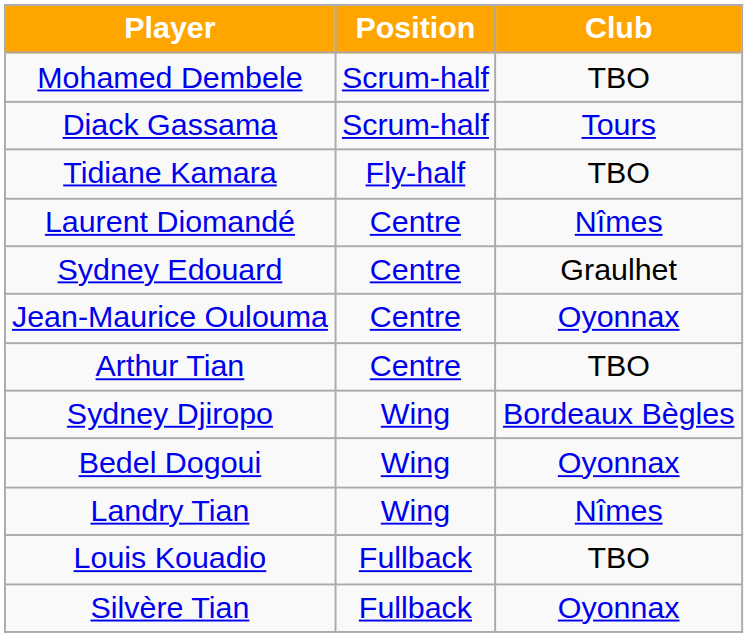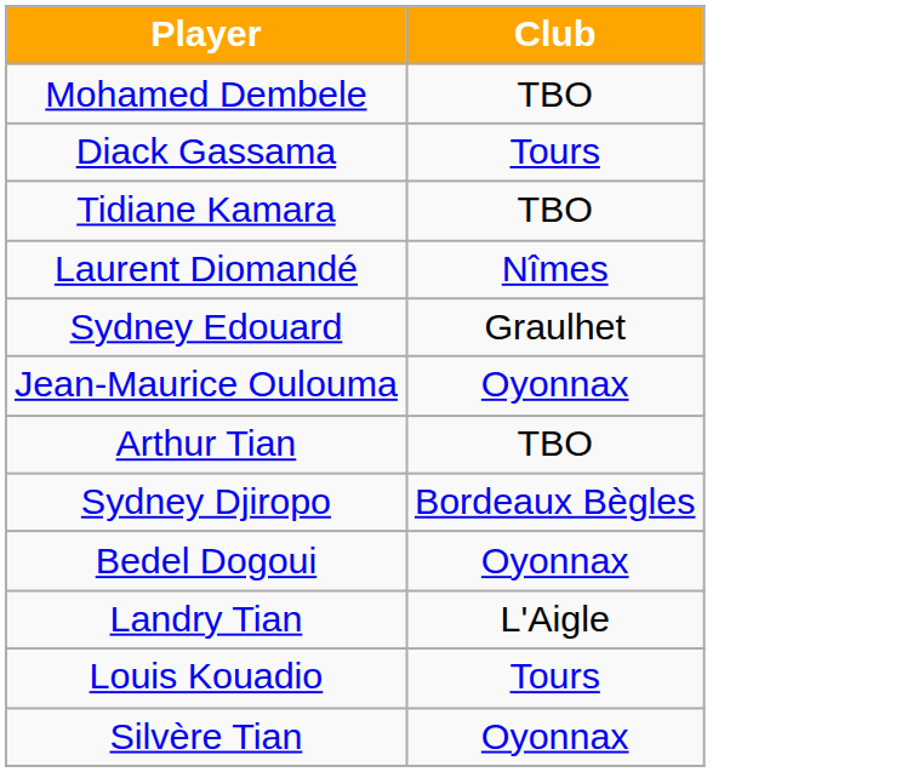 <table class="wikitable" style="text-align:center">
 <tr>
 <th style="background:#FFA500; color:white;">Player</th>
-<th style="background:#FFA500; color:white;">Position</th>
 <th style="background:#FFA500; color:white;">Club</th>
 </tr>
 <tr>
 <td><a href='#'>Mohamed Dembele</a></td>
-<td><a href='#'>Scrum-half</a></td>
 <td> TBO</td>
 </tr>
 <tr>
 <td><a href='#'>Diack Gassama</a></td>
-<td><a href='#'>Scrum-half</a></td>
 <td> <a href='#'>Tours</a></td>
 </tr>
 <tr>
 <td><a href='#'>Tidiane Kamara</a></td>
-<td><a href='#'>Fly-half</a></td>
 <td> TBO</td>
 </tr>
 <tr>
 <td><a href='#'>Laurent Diomandé</a></td>
-<td><a href='#'>Centre</a></td>
 <td> <a href='#'>Nîmes</a></td>
 </tr>
 <tr>
 <td><a href='#'>Sydney Edouard</a></td>
-<td><a href='#'>Centre</a></td>
 <td> Graulhet</td>
 </tr>
 <tr>
 <td><a href='#'>Jean-Maurice Oulouma</a></td>
-<td><a href='#'>Centre</a></td>
 <td> <a href='#'>Oyonnax</a></td>
 </tr>
 <tr>
 <td><a href='#'>Arthur Tian</a></td>
-<td><a href='#'>Centre</a></td>
 <td> TBO</td>
 </tr>
 <tr>
 <td><a href='#'>Sydney Djiropo</a></td>
-<td><a href='#'>Wing</a></td>
 <td> <a href='#'>Bordeaux Bègles</a></td>
 </tr>
 <tr>
 <td><a href='#'>Bedel Dogoui</a></td>
-<td><a href='#'>Wing</a></td>
 <td> <a href='#'>Oyonnax</a></td>
 </tr>
 <tr>
 <td><a href='#'>Landry Tian</a></td>
-<td><a href='#'>Wing</a></td>
-<td> <a href='#'>Nîmes</a></td>
+<td> L'Aigle</td>
 </tr>
 <tr>
 <td><a href='#'>Louis Kouadio</a></td>
-<td><a href='#'>Fullback</a></td>
-<td> TBO</td>
+<td> <a href='#'>Tours</a></td>
 </tr>
 <tr>
 <td><a href='#'>Silvère Tian</a></td>
-<td><a href='#'>Fullback</a></td>
 <td> <a href='#'>Oyonnax</a></td>
 </tr>
 </table>
